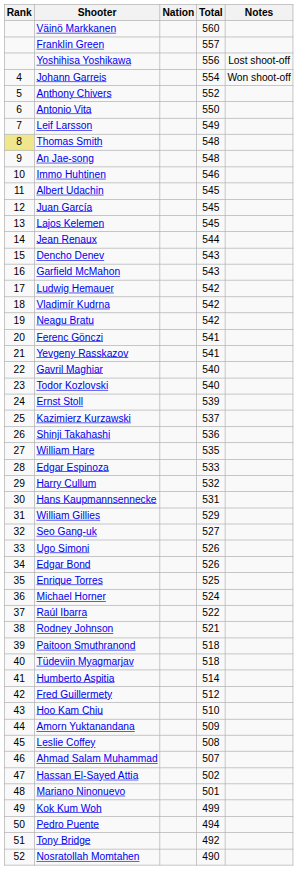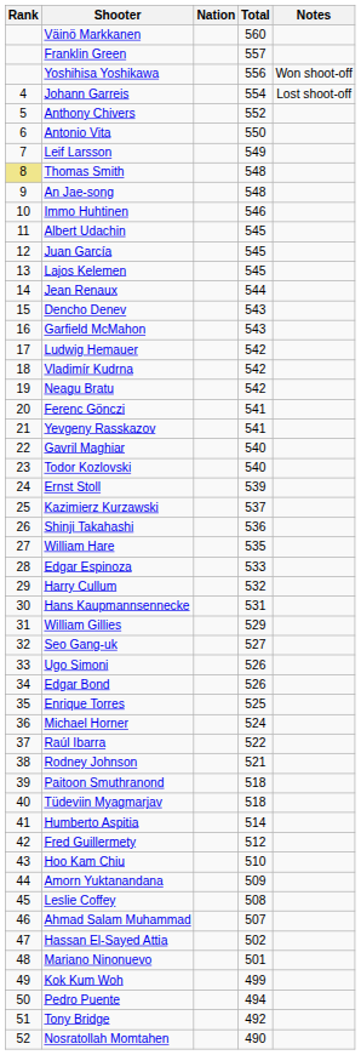 <table class="wikitable sortable" style="text-align:center">
 <tr>
 <th>Rank</th>
 <th>Shooter</th>
 <th>Nation</th>
 <th>Total</th>
 <th>Notes</th>
 </tr>
 <tr>
 <td></td>
 <td align=left><a href='#'>Väinö Markkanen</a></td>
 <td align=left></td>
 <td>560</td>
 <td></td>
 </tr>
 <tr>
 <td></td>
 <td align=left><a href='#'>Franklin Green</a></td>
 <td align=left></td>
 <td>557</td>
 <td></td>
 </tr>
 <tr>
 <td></td>
 <td align=left><a href='#'>Yoshihisa Yoshikawa</a></td>
 <td align=left></td>
 <td>556</td>
-<td>Lost shoot-off</td>
+<td>Won shoot-off</td>
 </tr>
 <tr>
 <td>4</td>
 <td align=left><a href='#'>Johann Garreis</a></td>
 <td align=left></td>
 <td>554</td>
-<td>Won shoot-off</td>
+<td>Lost shoot-off</td>
 </tr>
 <tr>
 <td>5</td>
 <td align=left><a href='#'>Anthony Chivers</a></td>
 <td align=left></td>
 <td>552</td>
 <td></td>
 </tr>
 <tr>
 <td>6</td>
 <td align=left><a href='#'>Antonio Vita</a></td>
 <td align=left></td>
 <td>550</td>
 <td></td>
 </tr>
 <tr>
 <td>7</td>
 <td align=left><a href='#'>Leif Larsson</a></td>
 <td align=left></td>
 <td>549</td>
 <td></td>
 </tr>
 <tr>
 <td style="background: khaki;">8</td>
 <td align=left><a href='#'>Thomas Smith</a></td>
 <td align=left></td>
 <td>548</td>
 <td></td>
 </tr>
 <tr>
 <td>9</td>
 <td align=left><a href='#'>An Jae-song</a></td>
 <td align=left></td>
 <td>548</td>
 <td></td>
 </tr>
 <tr>
 <td>10</td>
 <td align=left><a href='#'>Immo Huhtinen</a></td>
 <td align=left></td>
 <td>546</td>
 <td></td>
 </tr>
 <tr>
 <td>11</td>
 <td align=left><a href='#'>Albert Udachin</a></td>
 <td align=left></td>
 <td>545</td>
 <td></td>
 </tr>
 <tr>
 <td>12</td>
 <td align=left><a href='#'>Juan García</a></td>
 <td align=left></td>
 <td>545</td>
 <td></td>
 </tr>
 <tr>
 <td>13</td>
 <td align=left><a href='#'>Lajos Kelemen</a></td>
 <td align=left></td>
 <td>545</td>
 <td></td>
 </tr>
 <tr>
 <td>14</td>
 <td align=left><a href='#'>Jean Renaux</a></td>
 <td align=left></td>
 <td>544</td>
 <td></td>
 </tr>
 <tr>
 <td>15</td>
 <td align=left><a href='#'>Dencho Denev</a></td>
 <td align=left></td>
 <td>543</td>
 <td></td>
 </tr>
 <tr>
 <td>16</td>
 <td align=left><a href='#'>Garfield McMahon</a></td>
 <td align=left></td>
 <td>543</td>
 <td></td>
 </tr>
 <tr>
 <td>17</td>
 <td align=left><a href='#'>Ludwig Hemauer</a></td>
 <td align=left></td>
 <td>542</td>
 <td></td>
 </tr>
 <tr>
 <td>18</td>
 <td align=left><a href='#'>Vladimír Kudrna</a></td>
 <td align=left></td>
 <td>542</td>
 <td></td>
 </tr>
 <tr>
 <td>19</td>
 <td align=left><a href='#'>Neagu Bratu</a></td>
 <td align=left></td>
 <td>542</td>
 <td></td>
 </tr>
 <tr>
 <td>20</td>
 <td align=left><a href='#'>Ferenc Gönczi</a></td>
 <td align=left></td>
 <td>541</td>
 <td></td>
 </tr>
 <tr>
 <td>21</td>
 <td align=left><a href='#'>Yevgeny Rasskazov</a></td>
 <td align=left></td>
 <td>541</td>
 <td></td>
 </tr>
 <tr>
 <td>22</td>
 <td align=left><a href='#'>Gavril Maghiar</a></td>
 <td align=left></td>
 <td>540</td>
 <td></td>
 </tr>
 <tr>
 <td>23</td>
 <td align=left><a href='#'>Todor Kozlovski</a></td>
 <td align=left></td>
 <td>540</td>
 <td></td>
 </tr>
 <tr>
 <td>24</td>
 <td align=left><a href='#'>Ernst Stoll</a></td>
 <td align=left></td>
 <td>539</td>
 <td></td>
 </tr>
 <tr>
 <td>25</td>
 <td align=left><a href='#'>Kazimierz Kurzawski</a></td>
 <td align=left></td>
 <td>537</td>
 <td></td>
 </tr>
 <tr>
 <td>26</td>
 <td align=left><a href='#'>Shinji Takahashi</a></td>
 <td align=left></td>
 <td>536</td>
 <td></td>
 </tr>
 <tr>
 <td>27</td>
 <td align=left><a href='#'>William Hare</a></td>
 <td align=left></td>
 <td>535</td>
 <td></td>
 </tr>
 <tr>
 <td>28</td>
 <td align=left><a href='#'>Edgar Espinoza</a></td>
 <td align=left></td>
 <td>533</td>
 <td></td>
 </tr>
 <tr>
 <td>29</td>
 <td align=left><a href='#'>Harry Cullum</a></td>
 <td align=left></td>
 <td>532</td>
 <td></td>
 </tr>
 <tr>
 <td>30</td>
 <td align=left><a href='#'>Hans Kaupmannsennecke</a></td>
 <td align=left></td>
 <td>531</td>
 <td></td>
 </tr>
 <tr>
 <td>31</td>
 <td align=left><a href='#'>William Gillies</a></td>
 <td align=left></td>
 <td>529</td>
 <td></td>
 </tr>
 <tr>
 <td>32</td>
 <td align=left><a href='#'>Seo Gang-uk</a></td>
 <td align=left></td>
 <td>527</td>
 <td></td>
 </tr>
 <tr>
 <td>33</td>
 <td align=left><a href='#'>Ugo Simoni</a></td>
 <td align=left></td>
 <td>526</td>
 <td></td>
 </tr>
 <tr>
 <td>34</td>
 <td align=left><a href='#'>Edgar Bond</a></td>
 <td align=left></td>
 <td>526</td>
 <td></td>
 </tr>
 <tr>
 <td>35</td>
 <td align=left><a href='#'>Enrique Torres</a></td>
 <td align=left></td>
 <td>525</td>
 <td></td>
 </tr>
 <tr>
 <td>36</td>
 <td align=left><a href='#'>Michael Horner</a></td>
 <td align=left></td>
 <td>524</td>
 <td></td>
 </tr>
 <tr>
 <td>37</td>
 <td align=left><a href='#'>Raúl Ibarra</a></td>
 <td align=left></td>
 <td>522</td>
 <td></td>
 </tr>
 <tr>
 <td>38</td>
 <td align=left><a href='#'>Rodney Johnson</a></td>
 <td align=left></td>
 <td>521</td>
 <td></td>
 </tr>
 <tr>
 <td>39</td>
 <td align=left><a href='#'>Paitoon Smuthranond</a></td>
 <td align=left></td>
 <td>518</td>
 <td></td>
 </tr>
 <tr>
 <td>40</td>
 <td align=left><a href='#'>Tüdeviin Myagmarjav</a></td>
 <td align=left></td>
 <td>518</td>
 <td></td>
 </tr>
 <tr>
 <td>41</td>
 <td align=left><a href='#'>Humberto Aspitia</a></td>
 <td align=left></td>
 <td>514</td>
 <td></td>
 </tr>
 <tr>
 <td>42</td>
 <td align=left><a href='#'>Fred Guillermety</a></td>
 <td align=left></td>
 <td>512</td>
 <td></td>
 </tr>
 <tr>
 <td>43</td>
 <td align=left><a href='#'>Hoo Kam Chiu</a></td>
 <td align=left></td>
 <td>510</td>
 <td></td>
 </tr>
 <tr>
 <td>44</td>
 <td align=left><a href='#'>Amorn Yuktanandana</a></td>
 <td align=left></td>
 <td>509</td>
 <td></td>
 </tr>
 <tr>
 <td>45</td>
 <td align=left><a href='#'>Leslie Coffey</a></td>
 <td align=left></td>
 <td>508</td>
 <td></td>
 </tr>
 <tr>
 <td>46</td>
 <td align=left><a href='#'>Ahmad Salam Muhammad</a></td>
 <td align=left></td>
 <td>507</td>
 <td></td>
 </tr>
 <tr>
 <td>47</td>
 <td align=left><a href='#'>Hassan El-Sayed Attia</a></td>
 <td align=left></td>
 <td>502</td>
 <td></td>
 </tr>
 <tr>
 <td>48</td>
 <td align=left><a href='#'>Mariano Ninonuevo</a></td>
 <td align=left></td>
 <td>501</td>
 <td></td>
 </tr>
 <tr>
 <td>49</td>
 <td align=left><a href='#'>Kok Kum Woh</a></td>
 <td align=left></td>
 <td>499</td>
 <td></td>
 </tr>
 <tr>
 <td>50</td>
 <td align=left><a href='#'>Pedro Puente</a></td>
 <td align=left></td>
 <td>494</td>
 <td></td>
 </tr>
 <tr>
 <td>51</td>
 <td align=left><a href='#'>Tony Bridge</a></td>
 <td align=left></td>
 <td>492</td>
 <td></td>
 </tr>
 <tr>
 <td>52</td>
 <td align=left><a href='#'>Nosratollah Momtahen</a></td>
 <td align=left></td>
 <td>490</td>
 <td></td>
 </tr>
 </table>
